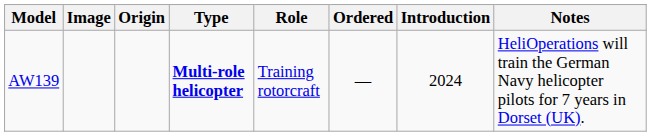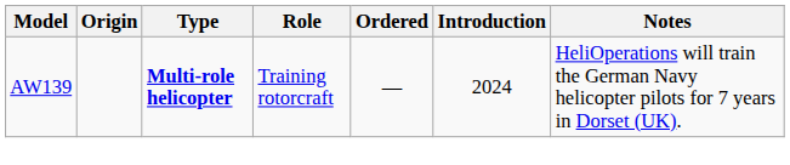 <table class="wikitable" style="width:100%;">
 <tr>
 <th>Model</th>
-<th>Image</th>
 <th>Origin</th>
 <th>Type</th>
 <th>Role</th>
 <th>Ordered</th>
 <th>Introduction</th>
 <th>Notes</th>
 </tr>
 <tr>
 <td><a href='#'>AW139</a></td>
-<td></td>
 <td><small></small></td>
 <td><strong><a href='#'>Multi-role helicopter</a></strong></td>
 <td><a href='#'>Training rotorcraft</a></td>
 <td style="text-align: center;">—</td>
 <td style="text-align: center;">2024</td>
 <td><a href='#'>HeliOperations</a> will train the German Navy helicopter pilots for 7 years in <a href='#'>Dorset (UK)</a>.</td>
 </tr>
 </table>
